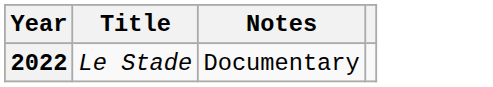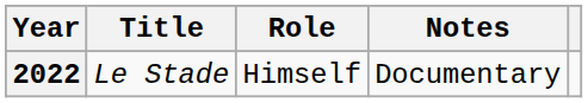 <table class="wikitable plainrowheaders sortable">
 <tr>
 <th scope="col">Year</th>
 <th scope="col">Title</th>
+<th scope="col">Role</th>
 <th scope="col" class="unsortable">Notes</th>
 <th scope="col" class="unsortable"></th>
 </tr>
 <tr>
 <th scope="row">2022</th>
 <td><em>Le Stade</em></td>
+<td>Himself</td>
 <td>Documentary</td>
 <td></td>
 </tr>
 </table>
